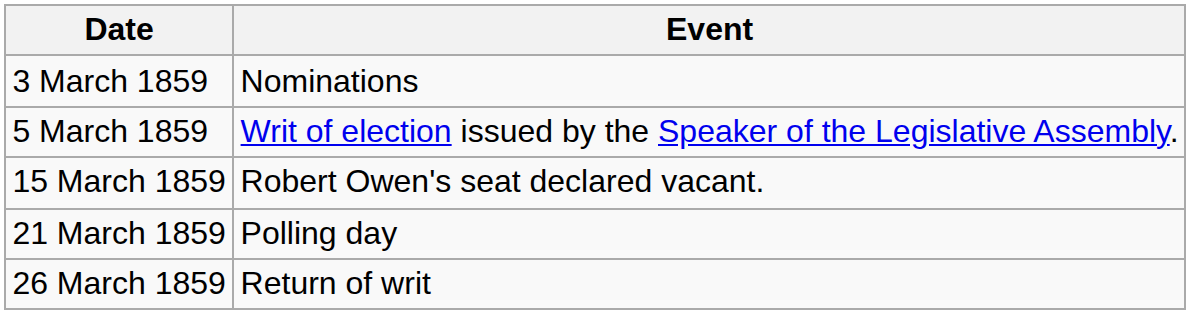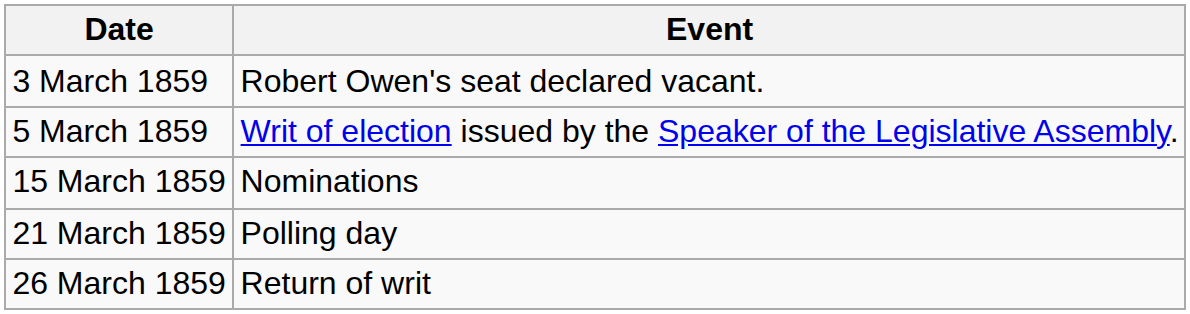 <table class="wikitable">
 <tr>
 <th>Date</th>
 <th>Event</th>
 </tr>
 <tr>
 <td>3 March 1859</td>
-<td>Nominations</td>
+<td>Robert Owen's seat declared vacant.</td>
 </tr>
 <tr>
 <td>5 March 1859</td>
 <td><a href='#'>Writ of election</a> issued by the <a href='#'>Speaker of the Legislative Assembly</a>.</td>
 </tr>
 <tr>
 <td>15 March 1859</td>
-<td>Robert Owen's seat declared vacant.</td>
+<td>Nominations</td>
 </tr>
 <tr>
 <td>21 March 1859</td>
 <td>Polling day</td>
 </tr>
 <tr>
 <td>26 March 1859</td>
 <td>Return of writ</td>
 </tr>
 </table>
